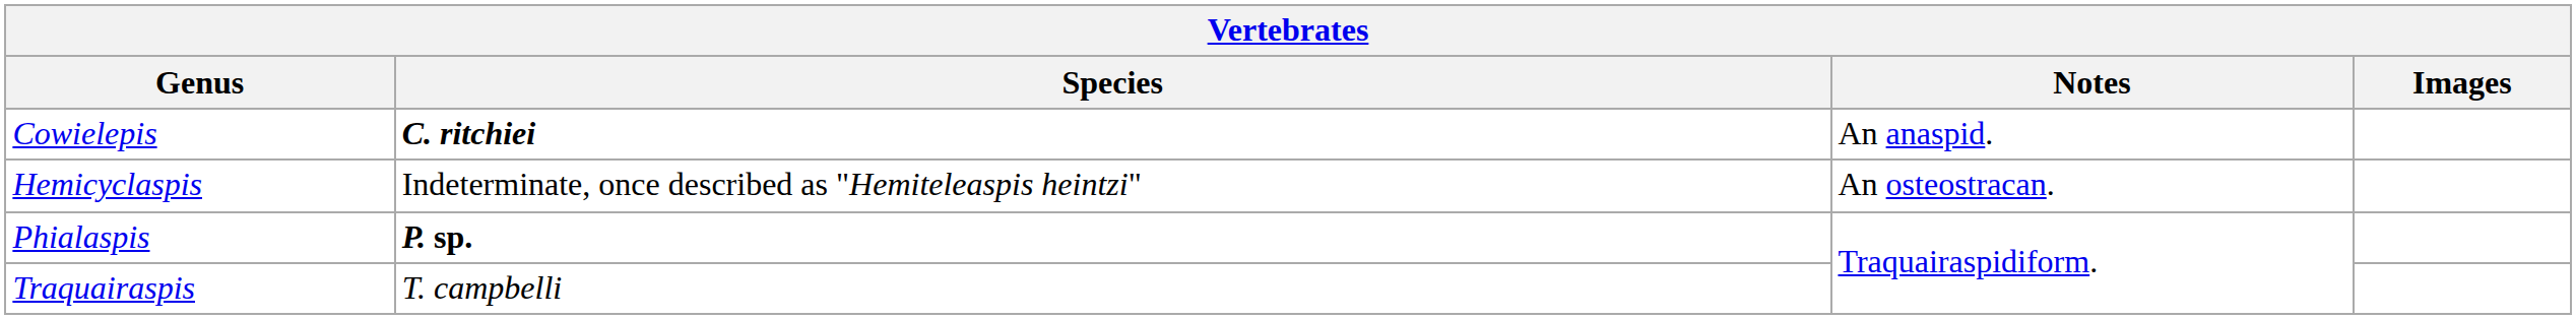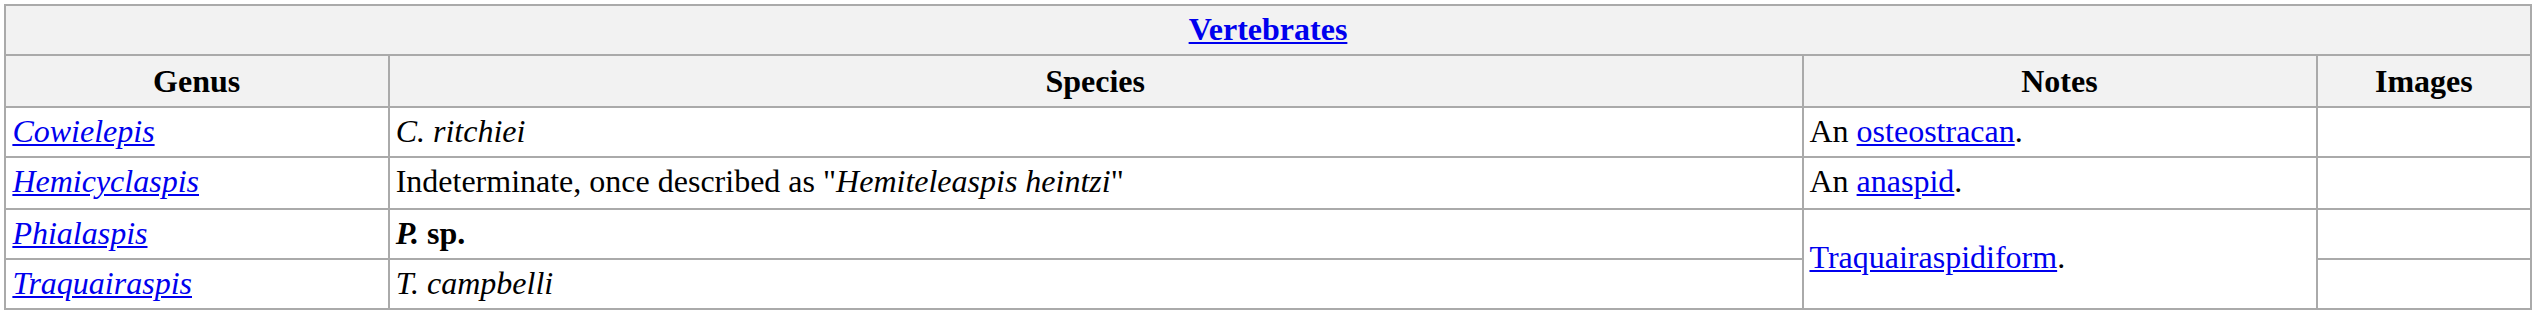 <table class="wikitable sortable" style="background:white; width:100%;">
 <tr>
 <th colspan="4" align="center"><a href='#'>Vertebrates</a></th>
 </tr>
 <tr>
 <th>Genus</th>
 <th>Species</th>
 <th>Notes</th>
 <th>Images</th>
 </tr>
 <tr>
 <td><em><a href='#'>Cowielepis</a></em></td>
-<td><strong><em>C. ritchiei</em></strong></td>
-<td>An <a href='#'>anaspid</a>.</td>
+<td><em>C. ritchiei</em></td>
+<td>An <a href='#'>osteostracan</a>.</td>
 <td></td>
 </tr>
 <tr>
 <td><em><a href='#'>Hemicyclaspis</a></em></td>
 <td>Indeterminate, once described as "<em>Hemiteleaspis heintzi</em>"</td>
-<td>An <a href='#'>osteostracan</a>.</td>
+<td>An <a href='#'>anaspid</a>.</td>
 <td></td>
 </tr>
 <tr>
 <td><em><a href='#'>Phialaspis</a></em></td>
 <td><strong><em>P. </em>sp.</strong></td>
 <td rowspan="2"><a href='#'>Traquairaspidiform</a>.</td>
 <td></td>
 </tr>
 <tr>
 <td><em><a href='#'>Traquairaspis</a></em></td>
 <td><em>T. campbelli</em></td>
 <td></td>
 </tr>
 </table>
